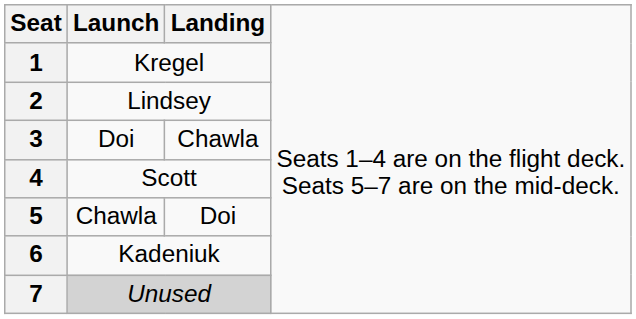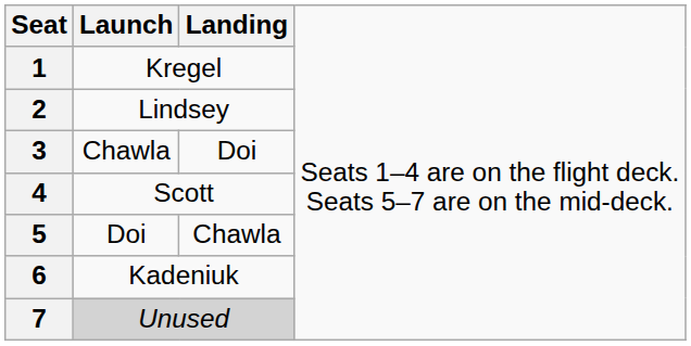 <table class="wikitable" style="text-align:center">
 <tr>
 <th>Seat</th>
 <th>Launch</th>
 <th>Landing</th>
 <td rowspan=8><br>Seats 1–4 are on the flight deck.<br>Seats 5–7 are on the mid-deck.</td>
 </tr>
 <tr>
 <th>1</th>
 <td colspan=2>Kregel</td>
 </tr>
 <tr>
 <th>2</th>
 <td colspan=2>Lindsey</td>
 </tr>
 <tr>
 <th>3</th>
+<td>Chawla</td>
 <td>Doi</td>
-<td>Chawla</td>
 </tr>
 <tr>
 <th>4</th>
 <td colspan=2>Scott</td>
 </tr>
 <tr>
 <th>5</th>
+<td>Doi</td>
 <td>Chawla</td>
-<td>Doi</td>
 </tr>
 <tr>
 <th>6</th>
 <td colspan=2>Kadeniuk</td>
 </tr>
 <tr>
 <th>7</th>
 <td colspan=2 style="background-color:lightgray"><em>Unused</em></td>
 </tr>
 </table>
